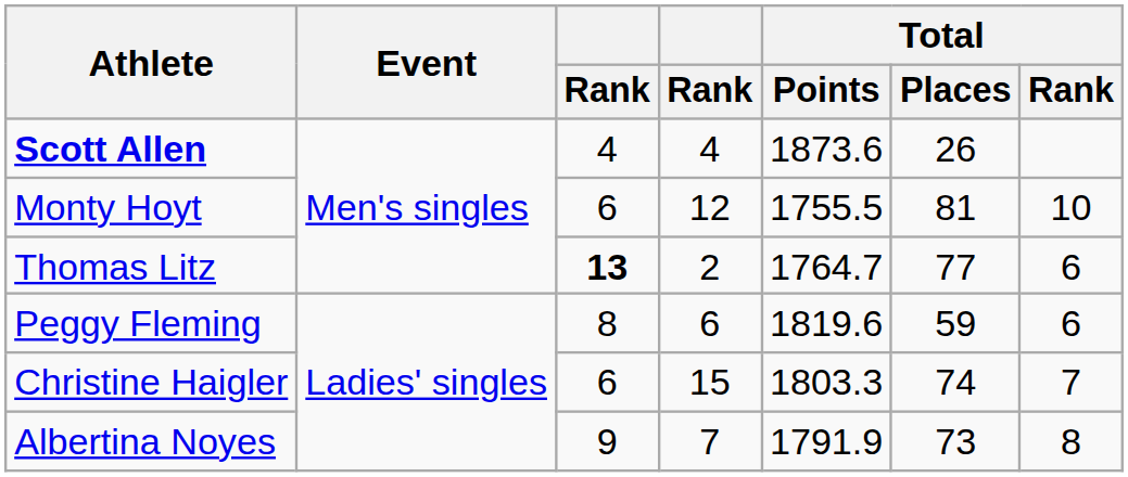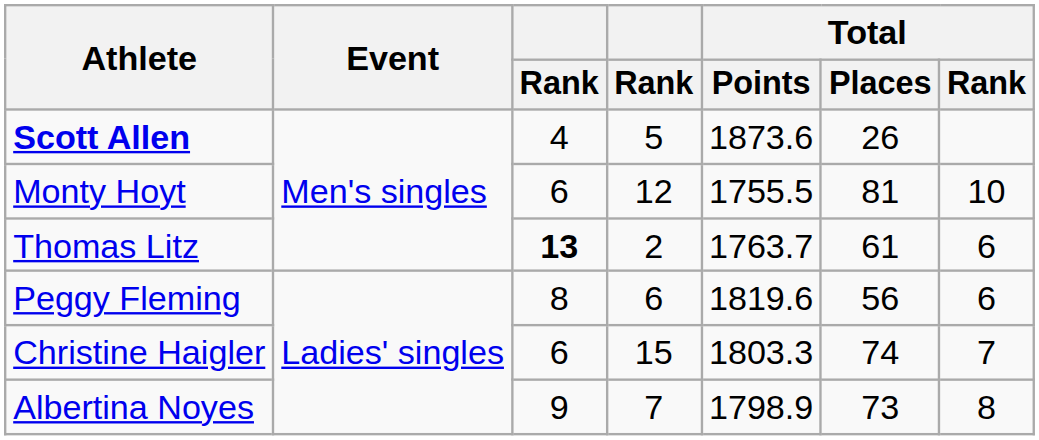 <table class=wikitable style=font-size:90%;text-align:center>
 <tr>
 <th rowspan=2>Athlete</th>
 <th rowspan=2>Event</th>
 <th></th>
 <th></th>
 <th colspan=3>Total</th>
 </tr>
 <tr style=font-size:95%>
 <th>Rank</th>
 <th>Rank</th>
 <th>Points</th>
 <th>Places</th>
 <th>Rank</th>
 </tr>
 <tr>
 <td align=left><strong><a href='#'>Scott Allen</a></strong></td>
 <td align=left rowspan=3><a href='#'>Men's singles</a></td>
 <td>4</td>
-<td>4</td>
+<td>5</td>
 <td>1873.6</td>
 <td>26</td>
 <td></td>
 </tr>
 <tr>
 <td align=left><a href='#'>Monty Hoyt</a></td>
 <td>6</td>
 <td>12</td>
 <td>1755.5</td>
 <td>81</td>
 <td>10</td>
 </tr>
 <tr>
 <td align=left><a href='#'>Thomas Litz</a></td>
 <td><strong>13</strong></td>
 <td>2</td>
-<td>1764.7</td>
-<td>77</td>
+<td>1763.7</td>
+<td>61</td>
 <td>6</td>
 </tr>
 <tr>
 <td align=left><a href='#'>Peggy Fleming</a></td>
 <td align=left rowspan=3><a href='#'>Ladies' singles</a></td>
 <td>8</td>
 <td>6</td>
 <td>1819.6</td>
-<td>59</td>
+<td>56</td>
 <td>6</td>
 </tr>
 <tr>
 <td align=left><a href='#'>Christine Haigler</a></td>
 <td>6</td>
 <td>15</td>
 <td>1803.3</td>
 <td>74</td>
 <td>7</td>
 </tr>
 <tr>
 <td align=left><a href='#'>Albertina Noyes</a></td>
 <td>9</td>
 <td>7</td>
-<td>1791.9</td>
+<td>1798.9</td>
 <td>73</td>
 <td>8</td>
 </tr>
 </table>
